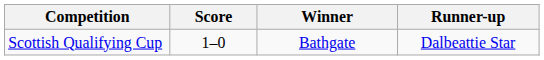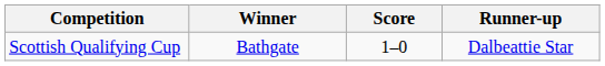 <table class="wikitable" style="text-align: center;">
 <tr>
 <th width=160>Competition</th>
+<th width=135>Winner</th>
 <th width=80>Score</th>
-<th width=135>Winner</th>
 <th width=135>Runner-up</th>
 </tr>
 <tr>
 <td align=left><a href='#'>Scottish Qualifying Cup</a></td>
+<td><a href='#'>Bathgate</a></td>
 <td>1–0</td>
-<td><a href='#'>Bathgate</a></td>
 <td><a href='#'>Dalbeattie Star</a></td>
 </tr>
 </table>
